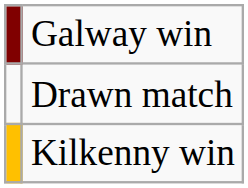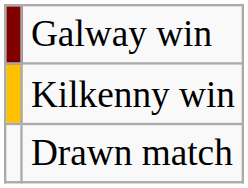 <table class="wikitable">
 <tr>
 <td style="background-color:#800000"></td>
 <td>Galway win</td>
 </tr>
 <tr>
+<td style="background-color:#FFC000"></td>
+<td>Kilkenny win</td>
+</tr>
+<tr>
 <td></td>
 <td>Drawn match</td>
 </tr>
-<tr>
-<td style="background-color:#FFC000"></td>
-<td>Kilkenny win</td>
-</tr>
 </table>
